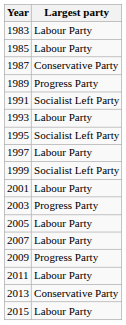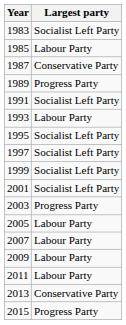 <table class="wikitable">
 <tr>
 <th>Year</th>
 <th>Largest party</th>
 </tr>
 <tr>
 <td>1983</td>
-<td>Labour Party</td>
+<td>Socialist Left Party</td>
 </tr>
 <tr>
 <td>1985</td>
 <td>Labour Party</td>
 </tr>
 <tr>
 <td>1987</td>
 <td>Conservative Party</td>
 </tr>
 <tr>
 <td>1989</td>
 <td>Progress Party</td>
 </tr>
 <tr>
 <td>1991</td>
 <td>Socialist Left Party</td>
 </tr>
 <tr>
 <td>1993</td>
 <td>Labour Party</td>
 </tr>
 <tr>
 <td>1995</td>
 <td>Socialist Left Party</td>
 </tr>
 <tr>
 <td>1997</td>
-<td>Labour Party</td>
+<td>Socialist Left Party</td>
 </tr>
 <tr>
 <td>1999</td>
 <td>Socialist Left Party</td>
 </tr>
 <tr>
 <td>2001</td>
-<td>Labour Party</td>
+<td>Socialist Left Party</td>
 </tr>
 <tr>
 <td>2003</td>
 <td>Progress Party</td>
 </tr>
 <tr>
 <td>2005</td>
 <td>Labour Party</td>
 </tr>
 <tr>
 <td>2007</td>
 <td>Labour Party</td>
 </tr>
 <tr>
 <td>2009</td>
-<td>Progress Party</td>
+<td>Labour Party</td>
 </tr>
 <tr>
 <td>2011</td>
 <td>Labour Party</td>
 </tr>
 <tr>
 <td>2013</td>
 <td>Conservative Party</td>
 </tr>
 <tr>
 <td>2015</td>
-<td>Labour Party</td>
+<td>Progress Party</td>
 </tr>
 </table>
